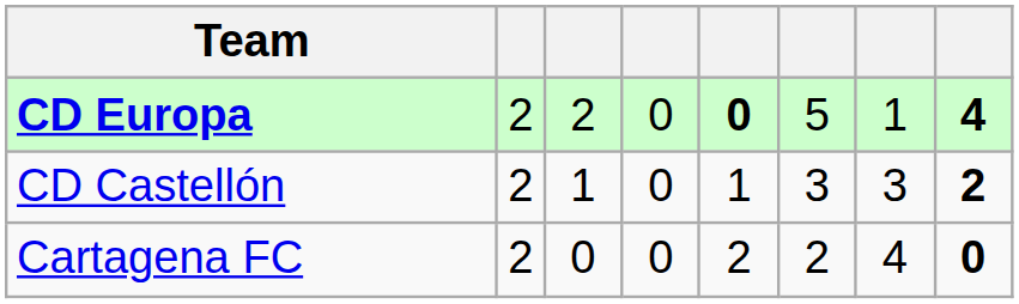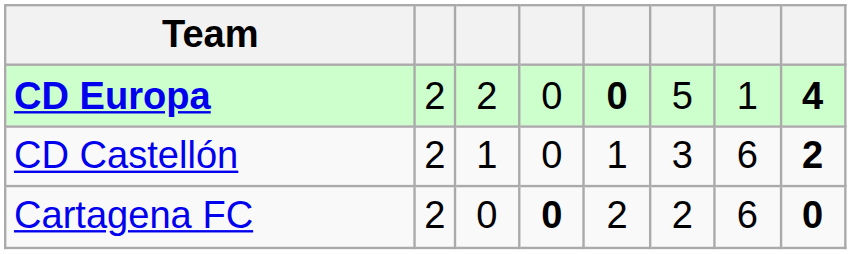 <table class="wikitable" style="text-align: center;">
 <tr>
 <th width=165>Team</th>
 <th wiBAN=20></th>
 <th width=20></th>
 <th width=20></th>
 <th width=20></th>
 <th width=20></th>
 <th width=20></th>
 <th width=20></th>
 </tr>
 <tr bgcolor="#CCFFCC">
 <td align=left><strong><a href='#'>CD Europa</a></strong></td>
 <td>2</td>
 <td>2</td>
 <td>0</td>
 <td><strong>0</strong></td>
 <td>5</td>
 <td>1</td>
 <td><strong>4</strong></td>
 </tr>
 <tr>
 <td align=left><a href='#'>CD Castellón</a></td>
 <td>2</td>
 <td>1</td>
 <td>0</td>
 <td>1</td>
 <td>3</td>
-<td>3</td>
+<td>6</td>
 <td><strong>2</strong></td>
 </tr>
 <tr>
 <td align=left><a href='#'>Cartagena FC</a></td>
 <td>2</td>
 <td>0</td>
-<td>0</td>
+<td><strong>0</strong></td>
 <td>2</td>
 <td>2</td>
-<td>4</td>
+<td>6</td>
 <td><strong>0</strong></td>
 </tr>
 </table>
